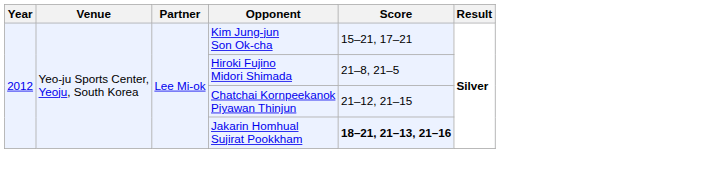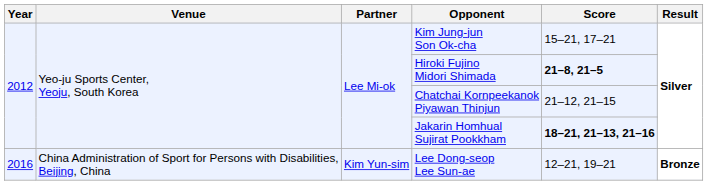 <table class="sortable wikitable" style="font-size: 90%;">
 <tr>
 <th>Year</th>
 <th>Venue</th>
 <th>Partner</th>
 <th>Opponent</th>
 <th>Score</th>
 <th>Result</th>
 </tr>
 <tr style="background:#ECF2FF">
 <td rowspan="4" align="center"><a href='#'>2012</a></td>
 <td rowspan="4" align="left">Yeo-ju Sports Center,<br><a href='#'>Yeoju</a>, South Korea</td>
 <td rowspan="4" align="left"> <a href='#'>Lee Mi-ok</a></td>
 <td align="left"> <a href='#'>Kim Jung-jun</a><br> <a href='#'>Son Ok-cha</a></td>
 <td align="left">15–21, 17–21</td>
 <td rowspan="4" style="text-align:left; background:white"> <strong>Silver</strong></td>
 </tr>
 <tr style="background:#ECF2FF">
 <td align="left"> <a href='#'>Hiroki Fujino</a><br> <a href='#'>Midori Shimada</a></td>
-<td align="left">21–8, 21–5</td>
+<td align="left"><strong>21–8, 21–5</strong></td>
 </tr>
 <tr style="background:#ECF2FF">
 <td align="left"> <a href='#'>Chatchai Kornpeekanok</a><br> <a href='#'>Piyawan Thinjun</a></td>
 <td align="left">21–12, 21–15</td>
 </tr>
 <tr style="background:#ECF2FF">
 <td align="left"> <a href='#'>Jakarin Homhual</a><br> <a href='#'>Sujirat Pookkham</a></td>
 <td align="left"><strong>18–21, 21–13, 21–16</strong></td>
 </tr>
+<tr style="background:#ECF2FF">
+<td align="center"><a href='#'>2016</a></td>
+<td align="left">China Administration of Sport for Persons with Disabilities,<br><a href='#'>Beijing</a>, China</td>
+<td align="left"> <a href='#'>Kim Yun-sim</a></td>
+<td align="left"> <a href='#'>Lee Dong-seop</a><br> <a href='#'>Lee Sun-ae</a></td>
+<td align="left">12–21, 19–21</td>
+<td style="text-align:left; background:white"> <strong>Bronze</strong></td>
+</tr>
 </table>
